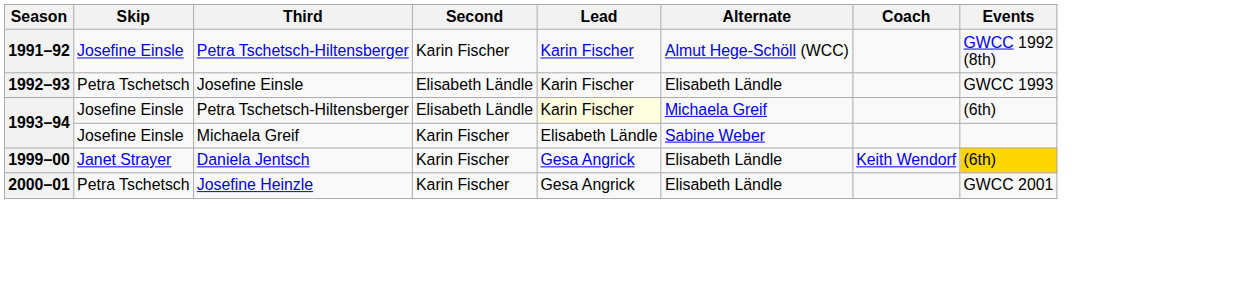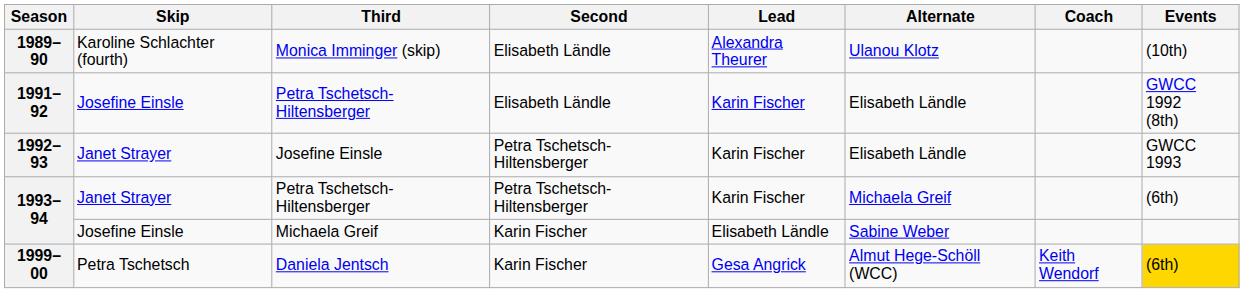 <table class="wikitable">
 <tr>
 <th scope="col">Season</th>
 <th scope="col">Skip</th>
 <th scope="col">Third</th>
 <th scope="col">Second</th>
 <th scope="col">Lead</th>
 <th scope="col">Alternate</th>
 <th scope="col">Coach</th>
 <th scope="col">Events</th>
 </tr>
 <tr>
+<th scope="row">1989–90</th>
+<td>Karoline Schlachter (fourth)</td>
+<td><a href='#'>Monica Imminger</a> (skip)</td>
+<td>Elisabeth Ländle</td>
+<td><a href='#'>Alexandra Theurer</a></td>
+<td><a href='#'>Ulanou Klotz</a></td>
+<td></td>
+<td> (10th)</td>
+</tr>
+<tr>
 <th scope="row">1991–92</th>
 <td><a href='#'>Josefine Einsle</a></td>
 <td><a href='#'>Petra Tschetsch-Hiltensberger</a></td>
-<td>Karin Fischer</td>
+<td>Elisabeth Ländle</td>
 <td><a href='#'>Karin Fischer</a></td>
-<td><a href='#'>Almut Hege-Schöll</a> (WCC)</td>
+<td>Elisabeth Ländle</td>
 <td></td>
 <td><a href='#'>GWCC</a> 1992 <br> (8th)</td>
 </tr>
 <tr>
 <th scope="row">1992–93</th>
-<td>Petra Tschetsch</td>
+<td><a href='#'>Janet Strayer</a></td>
 <td>Josefine Einsle</td>
-<td>Elisabeth Ländle</td>
+<td>Petra Tschetsch-Hiltensberger</td>
 <td>Karin Fischer</td>
 <td>Elisabeth Ländle</td>
 <td></td>
 <td>GWCC 1993 <br> </td>
 </tr>
 <tr>
 <th scope="row" rowspan=2>1993–94</th>
-<td>Josefine Einsle</td>
+<td><a href='#'>Janet Strayer</a></td>
 <td>Petra Tschetsch-Hiltensberger</td>
-<td>Elisabeth Ländle</td>
-<td style="background: lightyellow;">Karin Fischer</td>
+<td>Petra Tschetsch-Hiltensberger</td>
+<td>Karin Fischer</td>
 <td><a href='#'>Michaela Greif</a></td>
 <td></td>
 <td> (6th)</td>
 </tr>
 <tr>
 <td>Josefine Einsle</td>
 <td>Michaela Greif</td>
 <td>Karin Fischer</td>
 <td>Elisabeth Ländle</td>
 <td><a href='#'>Sabine Weber</a></td>
 <td></td>
 <td> </td>
 </tr>
 <tr>
 <th scope="row">1999–00</th>
-<td><a href='#'>Janet Strayer</a></td>
+<td>Petra Tschetsch</td>
 <td><a href='#'>Daniela Jentsch</a></td>
 <td>Karin Fischer</td>
 <td><a href='#'>Gesa Angrick</a></td>
-<td>Elisabeth Ländle</td>
+<td><a href='#'>Almut Hege-Schöll</a> (WCC)</td>
 <td><a href='#'>Keith Wendorf</a></td>
 <td style="background: gold;"> (6th)</td>
 </tr>
-<tr>
-<th scope="row">2000–01</th>
-<td>Petra Tschetsch</td>
-<td><a href='#'>Josefine Heinzle</a></td>
-<td>Karin Fischer</td>
-<td>Gesa Angrick</td>
-<td>Elisabeth Ländle</td>
-<td></td>
-<td>GWCC 2001 </td>
-</tr>
 </table>
